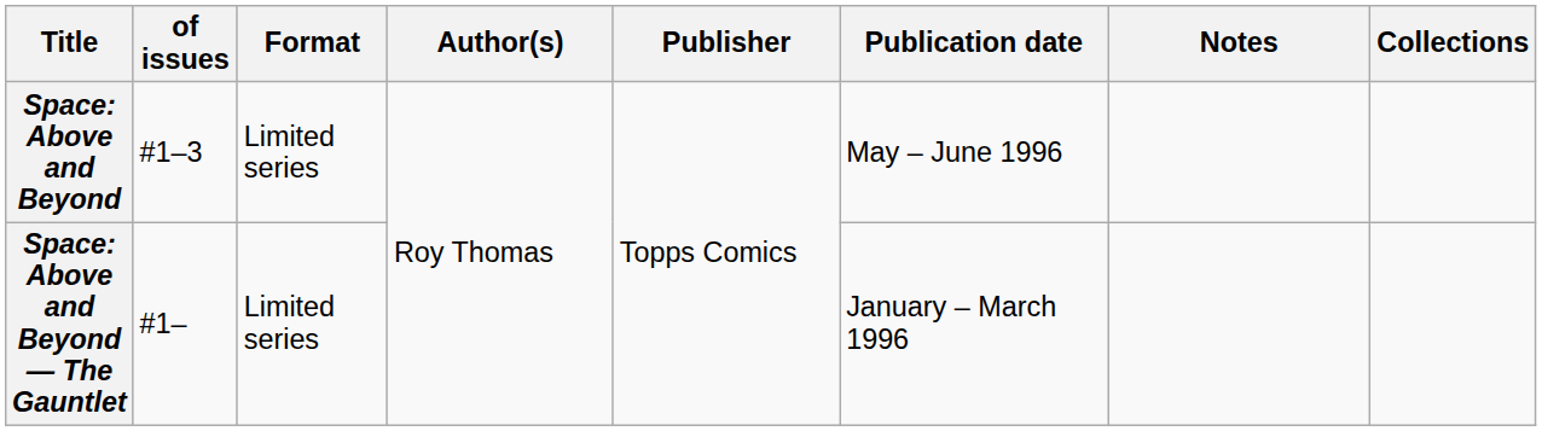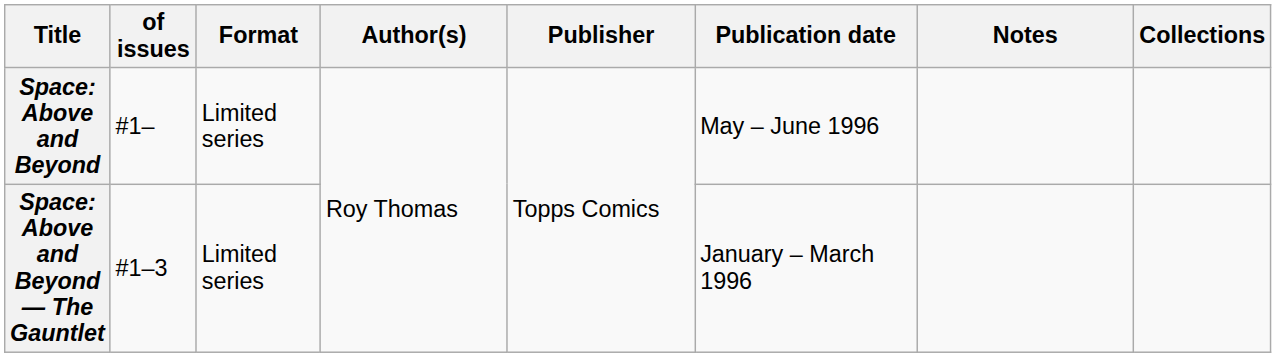 <table class="wikitable">
 <tr>
 <th>Title</th>
 <th style="width:40pt"> of issues</th>
 <th style="width:75pt">Format</th>
 <th style="width:125pt">Author(s)</th>
 <th style="width:125pt">Publisher</th>
 <th style="width:150pt">Publication date</th>
 <th style="width:175pt">Notes</th>
 <th>Collections</th>
 </tr>
 <tr>
 <th><em>Space: Above and Beyond</em></th>
-<td>#1–3</td>
+<td>#1–</td>
 <td>Limited series</td>
 <td rowspan="2">Roy Thomas</td>
 <td rowspan="2">Topps Comics</td>
 <td>May – June 1996</td>
 <td></td>
 <td></td>
 </tr>
 <tr>
 <th><em>Space: Above and Beyond — The Gauntlet</em></th>
-<td>#1–</td>
+<td>#1–3</td>
 <td>Limited series</td>
 <td>January – March 1996</td>
 <td></td>
 <td></td>
 </tr>
 </table>
